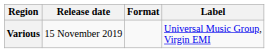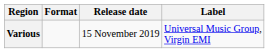 <table class="wikitable plainrowheaders">
 <tr>
 <th scope="col">Region</th>
+<th scope="col">Format</th>
 <th scope="col">Release date</th>
-<th scope="col">Format</th>
 <th scope="col">Label</th>
 </tr>
 <tr>
 <th scope="row">Various</th>
+<td></td>
 <td>15 November 2019</td>
-<td></td>
 <td><a href='#'>Universal Music Group</a>,<br><a href='#'>Virgin EMI</a></td>
 </tr>
 </table>
